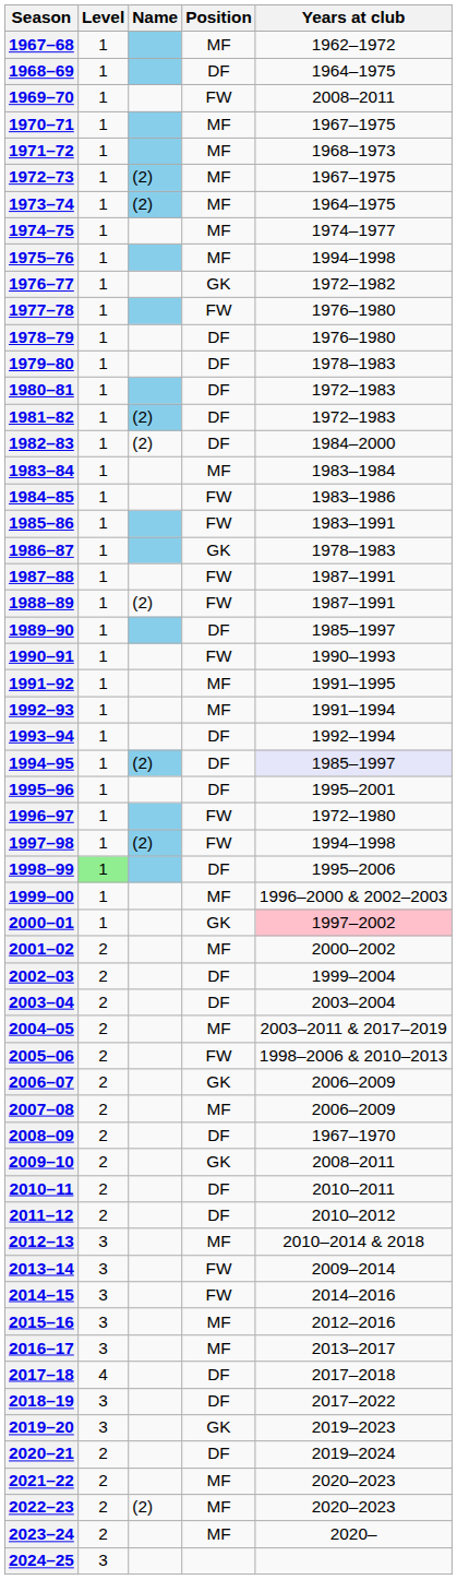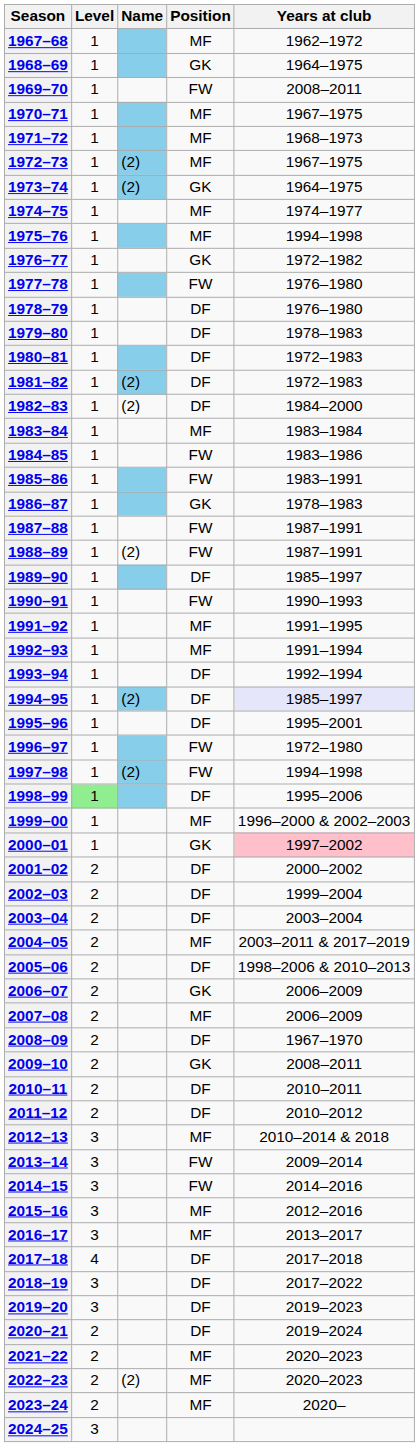 <table class="wikitable sortable" style="text-align: center;">
 <tr>
 <th>Season</th>
 <th>Level</th>
 <th>Name</th>
 <th>Position</th>
 <th>Years at club</th>
 </tr>
 <tr>
 <th><a href='#'>1967–68</a></th>
 <td>1</td>
 <td align="left" style="background:skyblue"> </td>
 <td>MF</td>
 <td>1962–1972</td>
 </tr>
 <tr>
 <th><a href='#'>1968–69</a></th>
 <td>1</td>
 <td align="left" style="background:skyblue"> </td>
-<td>DF</td>
+<td>GK</td>
 <td>1964–1975</td>
 </tr>
 <tr>
 <th><a href='#'>1969–70</a></th>
 <td>1</td>
 <td align="left"> </td>
 <td>FW</td>
 <td>2008–2011</td>
 </tr>
 <tr>
 <th><a href='#'>1970–71</a></th>
 <td>1</td>
 <td align="left" style="background:skyblue"> </td>
 <td>MF</td>
 <td>1967–1975</td>
 </tr>
 <tr>
 <th><a href='#'>1971–72</a></th>
 <td>1</td>
 <td align="left" style="background:skyblue"> </td>
 <td>MF</td>
 <td>1968–1973</td>
 </tr>
 <tr>
 <th><a href='#'>1972–73</a></th>
 <td>1</td>
 <td align="left" style="background:skyblue">  (2)</td>
 <td>MF</td>
 <td>1967–1975</td>
 </tr>
 <tr>
 <th><a href='#'>1973–74</a></th>
 <td>1</td>
 <td align="left" style="background:skyblue">  (2)</td>
-<td>MF</td>
+<td>GK</td>
 <td>1964–1975</td>
 </tr>
 <tr>
 <th><a href='#'>1974–75</a></th>
 <td>1</td>
 <td align="left"> </td>
 <td>MF</td>
 <td>1974–1977</td>
 </tr>
 <tr>
 <th><a href='#'>1975–76</a></th>
 <td>1</td>
 <td align="left" style="background:skyblue"> </td>
 <td>MF</td>
 <td>1994–1998</td>
 </tr>
 <tr>
 <th><a href='#'>1976–77</a></th>
 <td>1</td>
 <td align="left"> </td>
 <td>GK</td>
 <td>1972–1982</td>
 </tr>
 <tr>
 <th><a href='#'>1977–78</a></th>
 <td>1</td>
 <td align="left" style="background:skyblue"> </td>
 <td>FW</td>
 <td>1976–1980</td>
 </tr>
 <tr>
 <th><a href='#'>1978–79</a></th>
 <td>1</td>
 <td align="left"> </td>
 <td>DF</td>
 <td>1976–1980</td>
 </tr>
 <tr>
 <th><a href='#'>1979–80</a></th>
 <td>1</td>
 <td align="left"> </td>
 <td>DF</td>
 <td>1978–1983</td>
 </tr>
 <tr>
 <th><a href='#'>1980–81</a></th>
 <td>1</td>
 <td align="left" style="background:skyblue"> </td>
 <td>DF</td>
 <td>1972–1983</td>
 </tr>
 <tr>
 <th><a href='#'>1981–82</a></th>
 <td>1</td>
 <td align="left" style="background:skyblue">  (2)</td>
 <td>DF</td>
 <td>1972–1983</td>
 </tr>
 <tr>
 <th><a href='#'>1982–83</a></th>
 <td>1</td>
 <td align="left">  (2)</td>
 <td>DF</td>
 <td>1984–2000</td>
 </tr>
 <tr>
 <th><a href='#'>1983–84</a></th>
 <td>1</td>
 <td align="left"> </td>
 <td>MF</td>
 <td>1983–1984</td>
 </tr>
 <tr>
 <th><a href='#'>1984–85</a></th>
 <td>1</td>
 <td align="left"> </td>
 <td>FW</td>
 <td>1983–1986</td>
 </tr>
 <tr>
 <th><a href='#'>1985–86</a></th>
 <td>1</td>
 <td align="left" style="background:skyblue"> </td>
 <td>FW</td>
 <td>1983–1991</td>
 </tr>
 <tr>
 <th><a href='#'>1986–87</a></th>
 <td>1</td>
 <td align="left" style="background:skyblue"> </td>
 <td>GK</td>
 <td>1978–1983</td>
 </tr>
 <tr>
 <th><a href='#'>1987–88</a></th>
 <td>1</td>
 <td align="left"> </td>
 <td>FW</td>
 <td>1987–1991</td>
 </tr>
 <tr>
 <th><a href='#'>1988–89</a></th>
 <td>1</td>
 <td align="left">  (2)</td>
 <td>FW</td>
 <td>1987–1991</td>
 </tr>
 <tr>
 <th><a href='#'>1989–90</a></th>
 <td>1</td>
 <td align="left" style="background:skyblue"> </td>
 <td>DF</td>
 <td>1985–1997</td>
 </tr>
 <tr>
 <th><a href='#'>1990–91</a></th>
 <td>1</td>
 <td align="left"> </td>
 <td>FW</td>
 <td>1990–1993</td>
 </tr>
 <tr>
 <th><a href='#'>1991–92</a></th>
 <td>1</td>
 <td align="left"> </td>
 <td>MF</td>
 <td>1991–1995</td>
 </tr>
 <tr>
 <th><a href='#'>1992–93</a></th>
 <td>1</td>
 <td align="left"> </td>
 <td>MF</td>
 <td>1991–1994</td>
 </tr>
 <tr>
 <th><a href='#'>1993–94</a></th>
 <td>1</td>
 <td align="left"> </td>
 <td>DF</td>
 <td>1992–1994</td>
 </tr>
 <tr>
 <th><a href='#'>1994–95</a></th>
 <td>1</td>
 <td align="left" style="background:skyblue">  (2)</td>
 <td>DF</td>
 <td style="background: lavender;">1985–1997</td>
 </tr>
 <tr>
 <th><a href='#'>1995–96</a></th>
 <td>1</td>
 <td align="left"> </td>
 <td>DF</td>
 <td>1995–2001</td>
 </tr>
 <tr>
 <th><a href='#'>1996–97</a></th>
 <td>1</td>
 <td align="left" style="background:skyblue"> </td>
 <td>FW</td>
 <td>1972–1980</td>
 </tr>
 <tr>
 <th><a href='#'>1997–98</a></th>
 <td>1</td>
 <td align="left" style="background:skyblue">  (2)</td>
 <td>FW</td>
 <td>1994–1998</td>
 </tr>
 <tr>
 <th><a href='#'>1998–99</a></th>
 <td style="background: lightgreen;">1</td>
 <td align="left" style="background:skyblue"> </td>
 <td>DF</td>
 <td>1995–2006</td>
 </tr>
 <tr>
 <th><a href='#'>1999–00</a></th>
 <td>1</td>
 <td align="left"> </td>
 <td>MF</td>
 <td>1996–2000 & 2002–2003</td>
 </tr>
 <tr>
 <th><a href='#'>2000–01</a></th>
 <td>1</td>
 <td align="left"> </td>
 <td>GK</td>
 <td style="background: pink;">1997–2002</td>
 </tr>
 <tr>
 <th><a href='#'>2001–02</a></th>
 <td>2</td>
 <td align="left"> </td>
-<td>MF</td>
+<td>DF</td>
 <td>2000–2002</td>
 </tr>
 <tr>
 <th><a href='#'>2002–03</a></th>
 <td>2</td>
 <td align="left"> </td>
 <td>DF</td>
 <td>1999–2004</td>
 </tr>
 <tr>
 <th><a href='#'>2003–04</a></th>
 <td>2</td>
 <td align="left"> </td>
 <td>DF</td>
 <td>2003–2004</td>
 </tr>
 <tr>
 <th><a href='#'>2004–05</a></th>
 <td>2</td>
 <td align="left"> </td>
 <td>MF</td>
 <td>2003–2011 & 2017–2019</td>
 </tr>
 <tr>
 <th><a href='#'>2005–06</a></th>
 <td>2</td>
 <td align="left"> </td>
-<td>FW</td>
+<td>DF</td>
 <td>1998–2006 & 2010–2013</td>
 </tr>
 <tr>
 <th><a href='#'>2006–07</a></th>
 <td>2</td>
 <td align="left"> </td>
 <td>GK</td>
 <td>2006–2009</td>
 </tr>
 <tr>
 <th><a href='#'>2007–08</a></th>
 <td>2</td>
 <td align="left"> </td>
 <td>MF</td>
 <td>2006–2009</td>
 </tr>
 <tr>
 <th><a href='#'>2008–09</a></th>
 <td>2</td>
 <td align="left"> </td>
 <td>DF</td>
 <td>1967–1970</td>
 </tr>
 <tr>
 <th><a href='#'>2009–10</a></th>
 <td>2</td>
 <td align="left"> </td>
 <td>GK</td>
 <td>2008–2011</td>
 </tr>
 <tr>
 <th><a href='#'>2010–11</a></th>
 <td>2</td>
 <td align="left"> </td>
 <td>DF</td>
 <td>2010–2011</td>
 </tr>
 <tr>
 <th><a href='#'>2011–12</a></th>
 <td>2</td>
 <td align="left"> </td>
 <td>DF</td>
 <td>2010–2012</td>
 </tr>
 <tr>
 <th><a href='#'>2012–13</a></th>
 <td>3</td>
 <td align="left"> </td>
 <td>MF</td>
 <td>2010–2014 & 2018</td>
 </tr>
 <tr>
 <th><a href='#'>2013–14</a></th>
 <td>3</td>
 <td align="left"> </td>
 <td>FW</td>
 <td>2009–2014</td>
 </tr>
 <tr>
 <th><a href='#'>2014–15</a></th>
 <td>3</td>
 <td align="left"> </td>
 <td>FW</td>
 <td>2014–2016</td>
 </tr>
 <tr>
 <th><a href='#'>2015–16</a></th>
 <td>3</td>
 <td align="left"> </td>
 <td>MF</td>
 <td>2012–2016</td>
 </tr>
 <tr>
 <th><a href='#'>2016–17</a></th>
 <td>3</td>
 <td align="left"> </td>
 <td>MF</td>
 <td>2013–2017</td>
 </tr>
 <tr>
 <th><a href='#'>2017–18</a></th>
 <td>4</td>
 <td align="left"> </td>
 <td>DF</td>
 <td>2017–2018</td>
 </tr>
 <tr>
 <th><a href='#'>2018–19</a></th>
 <td>3</td>
 <td align="left"> </td>
 <td>DF</td>
 <td>2017–2022</td>
 </tr>
 <tr>
 <th><a href='#'>2019–20</a></th>
 <td>3</td>
 <td align="left"> </td>
-<td>GK</td>
+<td>DF</td>
 <td>2019–2023</td>
 </tr>
 <tr>
 <th><a href='#'>2020–21</a></th>
 <td>2</td>
 <td align="left"> </td>
 <td>DF</td>
 <td>2019–2024</td>
 </tr>
 <tr>
 <th><a href='#'>2021–22</a></th>
 <td>2</td>
 <td align="left"> </td>
 <td>MF</td>
 <td>2020–2023</td>
 </tr>
 <tr>
 <th><a href='#'>2022–23</a></th>
 <td>2</td>
 <td align="left">  (2)</td>
 <td>MF</td>
 <td>2020–2023</td>
 </tr>
 <tr>
 <th><a href='#'>2023–24</a></th>
 <td>2</td>
 <td align="left"> </td>
 <td>MF</td>
 <td>2020–</td>
 </tr>
 <tr>
 <th><a href='#'>2024–25</a></th>
 <td>3</td>
 <td align="left"></td>
 <td></td>
 <td></td>
 </tr>
 </table>
